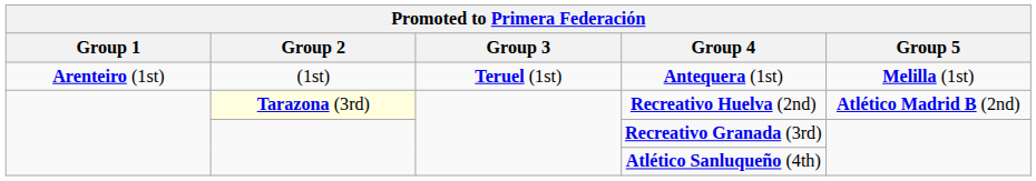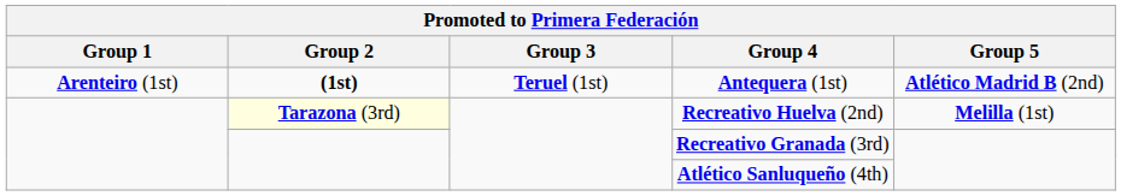 <table class="wikitable" style="text-align: center; margin: 0 auto;">
 <tr>
 <th colspan="5">Promoted to <a href='#'>Primera Federación</a></th>
 </tr>
 <tr>
 <th width=20%>Group 1</th>
 <th width=20%>Group 2</th>
 <th width=20%>Group 3</th>
 <th width=20%>Group 4</th>
 <th width=20%>Group 5</th>
 </tr>
 <tr>
 <td><strong><a href='#'>Arenteiro</a></strong> (1st)<br></td>
-<td> (1st)<br></td>
+<td><strong> (1st)<br></strong></td>
 <td><strong><a href='#'>Teruel</a></strong> (1st)<br></td>
 <td><strong><a href='#'>Antequera</a></strong> (1st)<br></td>
-<td><strong><a href='#'>Melilla</a></strong> (1st)<br></td>
+<td><strong><a href='#'>Atlético Madrid B</a></strong> (2nd)<br></td>
 </tr>
 <tr>
 <td rowspan=3></td>
 <td style="background: lightyellow;"><strong><a href='#'>Tarazona</a></strong> (3rd)<br></td>
 <td rowspan=3></td>
 <td><strong><a href='#'>Recreativo Huelva</a></strong> (2nd)<br></td>
-<td><strong><a href='#'>Atlético Madrid B</a></strong> (2nd)<br></td>
+<td><strong><a href='#'>Melilla</a></strong> (1st)<br></td>
 </tr>
 <tr>
 <td rowspan=2></td>
 <td><strong><a href='#'>Recreativo Granada</a></strong> (3rd)<br></td>
 <td rowspan=2></td>
 </tr>
 <tr>
 <td><strong><a href='#'>Atlético Sanluqueño</a></strong> (4th)<br></td>
 </tr>
 </table>
